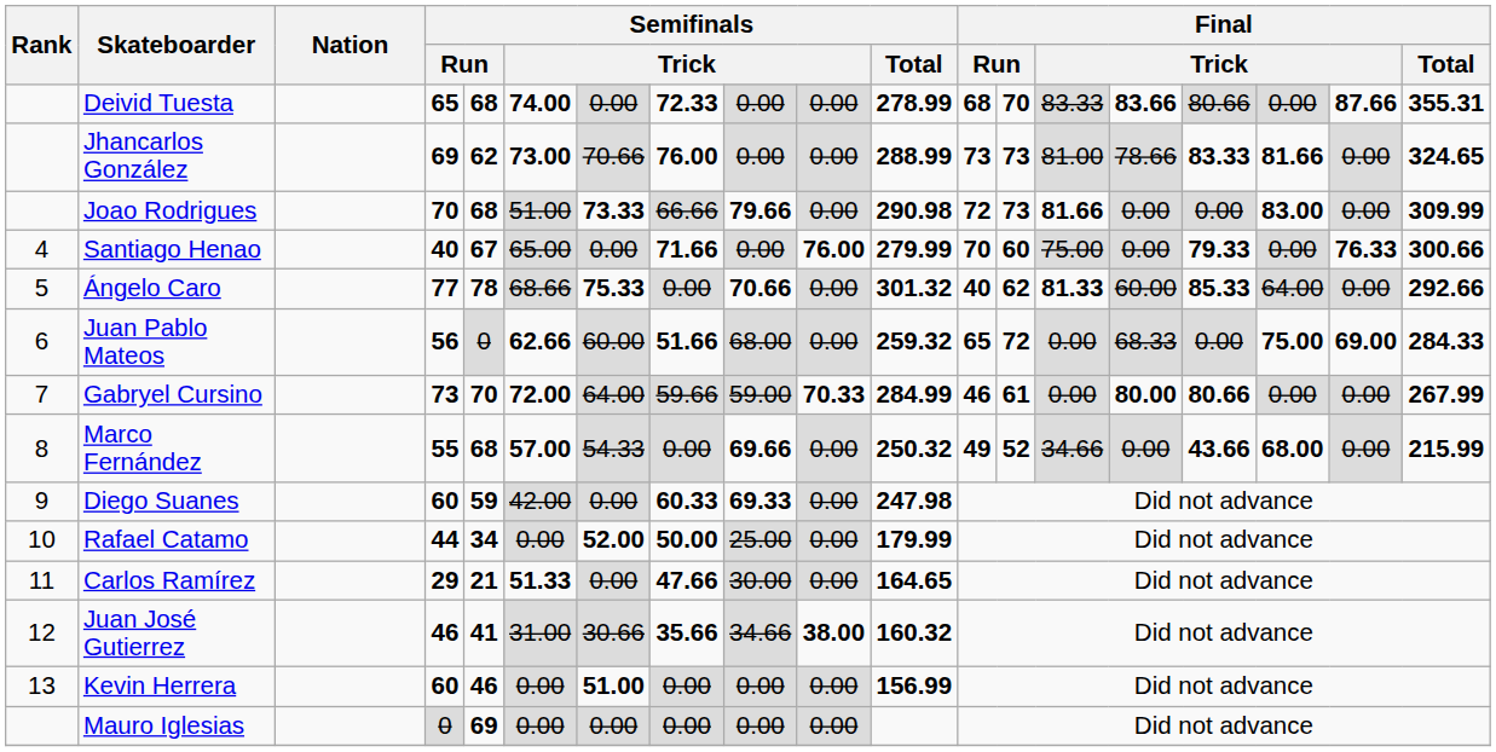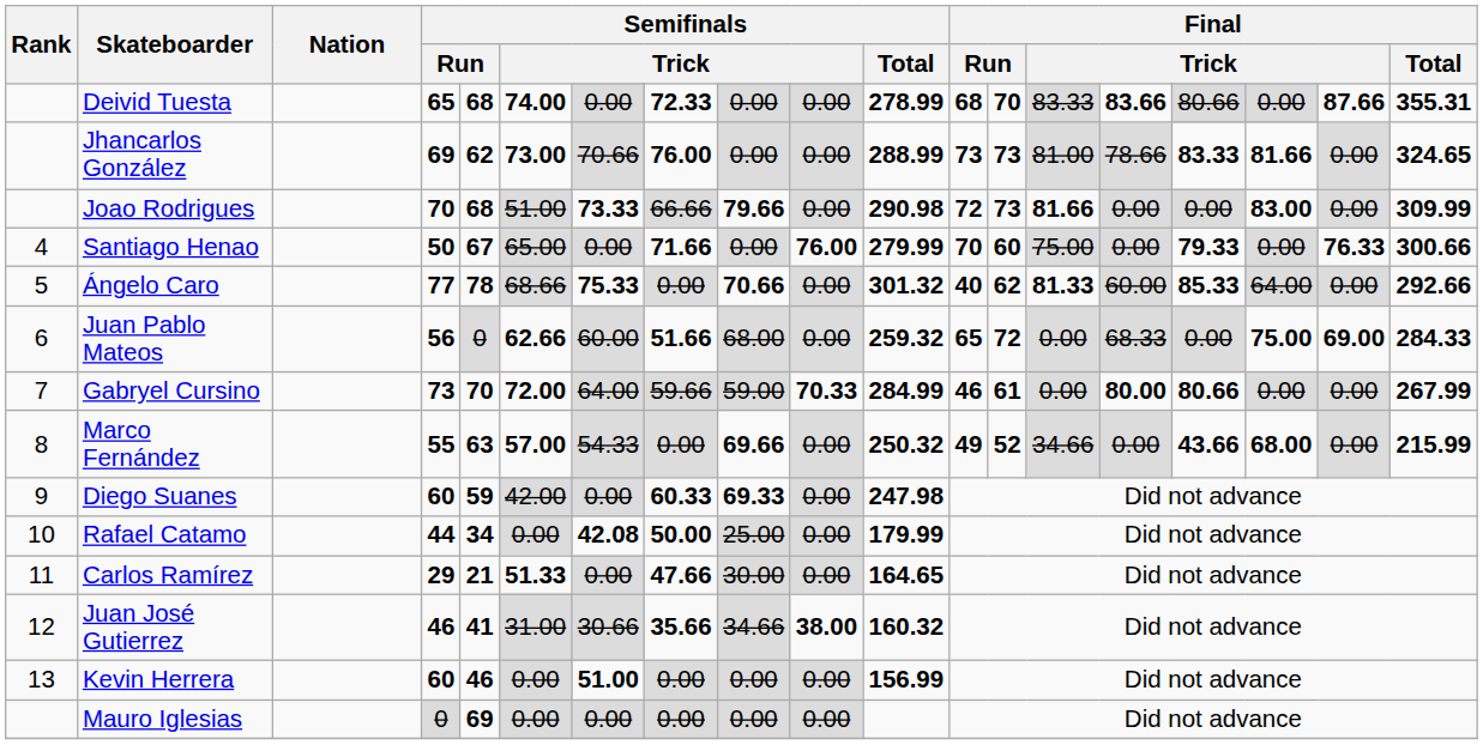 <table class="wikitable sortable" style="text-align:center">
 <tr>
 <th rowspan="2" width="30">Rank</th>
 <th rowspan="2" width="120">Skateboarder</th>
 <th rowspan="2" width="90">Nation</th>
 <th colspan="8">Semifinals</th>
 <th colspan="8">Final</th>
 </tr>
 <tr>
 <th colspan="2">Run</th>
 <th colspan="5">Trick</th>
 <th width="30">Total</th>
 <th colspan="2">Run</th>
 <th colspan="5">Trick</th>
 <th width="30">Total</th>
 </tr>
 <tr>
 <td></td>
 <td align=left><a href='#'>Deivid Tuesta</a></td>
 <td align=left></td>
 <td><strong>65</strong></td>
 <td><strong>68</strong></td>
 <td><strong>74.00</strong></td>
 <td bgcolor="gainsboro"><s>0.00</s></td>
 <td><strong>72.33</strong></td>
 <td bgcolor="gainsboro"><s>0.00</s></td>
 <td bgcolor="gainsboro"><s>0.00</s></td>
 <td><strong>278.99</strong></td>
 <td><strong>68</strong></td>
 <td><strong>70</strong></td>
 <td bgcolor="gainsboro"><s>83.33</s></td>
 <td><strong>83.66</strong></td>
 <td bgcolor="gainsboro"><s>80.66</s></td>
 <td bgcolor="gainsboro"><s>0.00</s></td>
 <td><strong>87.66</strong></td>
 <td><strong>355.31</strong></td>
 </tr>
 <tr>
 <td></td>
 <td align=left><a href='#'>Jhancarlos González</a></td>
 <td align=left></td>
 <td><strong>69</strong></td>
 <td><strong>62</strong></td>
 <td><strong>73.00</strong></td>
 <td bgcolor="gainsboro"><s>70.66</s></td>
 <td><strong>76.00</strong></td>
 <td bgcolor="gainsboro"><s>0.00</s></td>
 <td bgcolor="gainsboro"><s>0.00</s></td>
 <td><strong>288.99</strong></td>
 <td><strong>73</strong></td>
 <td><strong>73</strong></td>
 <td bgcolor="gainsboro"><s>81.00</s></td>
 <td bgcolor="gainsboro"><s>78.66</s></td>
 <td><strong>83.33</strong></td>
 <td><strong>81.66</strong></td>
 <td bgcolor="gainsboro"><s>0.00</s></td>
 <td><strong>324.65</strong></td>
 </tr>
 <tr>
 <td></td>
 <td align=left><a href='#'>Joao Rodrigues</a></td>
 <td align=left></td>
 <td><strong>70</strong></td>
 <td><strong>68</strong></td>
 <td bgcolor="gainsboro"><s>51.00</s></td>
 <td><strong>73.33</strong></td>
 <td bgcolor="gainsboro"><s>66.66</s></td>
 <td><strong>79.66</strong></td>
 <td bgcolor="gainsboro"><s>0.00</s></td>
 <td><strong>290.98</strong></td>
 <td><strong>72</strong></td>
 <td><strong>73</strong></td>
 <td><strong>81.66</strong></td>
 <td bgcolor="gainsboro"><s>0.00</s></td>
 <td bgcolor="gainsboro"><s>0.00</s></td>
 <td><strong>83.00</strong></td>
 <td bgcolor="gainsboro"><s>0.00</s></td>
 <td><strong>309.99</strong></td>
 </tr>
 <tr>
 <td>4</td>
 <td align=left><a href='#'>Santiago Henao</a></td>
 <td align=left></td>
-<td><strong>40</strong></td>
+<td><strong>50</strong></td>
 <td><strong>67</strong></td>
 <td bgcolor="gainsboro"><s>65.00</s></td>
 <td bgcolor="gainsboro"><s>0.00</s></td>
 <td><strong>71.66</strong></td>
 <td bgcolor="gainsboro"><s>0.00</s></td>
 <td><strong>76.00</strong></td>
 <td><strong>279.99</strong></td>
 <td><strong>70</strong></td>
 <td><strong>60</strong></td>
 <td bgcolor="gainsboro"><s>75.00</s></td>
 <td bgcolor="gainsboro"><s>0.00</s></td>
 <td><strong>79.33</strong></td>
 <td bgcolor="gainsboro"><s>0.00</s></td>
 <td><strong>76.33</strong></td>
 <td><strong>300.66</strong></td>
 </tr>
 <tr>
 <td>5</td>
 <td align=left><a href='#'>Ángelo Caro</a></td>
 <td align=left></td>
 <td><strong>77</strong></td>
 <td><strong>78</strong></td>
 <td bgcolor="gainsboro"><s>68.66</s></td>
 <td><strong>75.33</strong></td>
 <td bgcolor="gainsboro"><s>0.00</s></td>
 <td><strong>70.66</strong></td>
 <td bgcolor="gainsboro"><s>0.00</s></td>
 <td><strong>301.32</strong></td>
 <td><strong>40</strong></td>
 <td><strong>62</strong></td>
 <td><strong>81.33</strong></td>
 <td bgcolor="gainsboro"><s>60.00</s></td>
 <td><strong>85.33</strong></td>
 <td bgcolor="gainsboro"><s>64.00</s></td>
 <td bgcolor="gainsboro"><s>0.00</s></td>
 <td><strong>292.66</strong></td>
 </tr>
 <tr>
 <td>6</td>
 <td align=left><a href='#'>Juan Pablo Mateos</a></td>
 <td align=left></td>
 <td><strong>56</strong></td>
 <td bgcolor="gainsboro"><s>0</s></td>
 <td><strong>62.66</strong></td>
 <td bgcolor="gainsboro"><s>60.00</s></td>
 <td><strong>51.66</strong></td>
 <td bgcolor="gainsboro"><s>68.00</s></td>
 <td bgcolor="gainsboro"><s>0.00</s></td>
 <td><strong>259.32</strong></td>
 <td><strong>65</strong></td>
 <td><strong>72</strong></td>
 <td bgcolor="gainsboro"><s>0.00</s></td>
 <td bgcolor="gainsboro"><s>68.33</s></td>
 <td bgcolor="gainsboro"><s>0.00</s></td>
 <td><strong>75.00</strong></td>
 <td><strong>69.00</strong></td>
 <td><strong>284.33</strong></td>
 </tr>
 <tr>
 <td>7</td>
 <td align=left><a href='#'>Gabryel Cursino</a></td>
 <td align=left></td>
 <td><strong>73</strong></td>
 <td><strong>70</strong></td>
 <td><strong>72.00</strong></td>
 <td bgcolor="gainsboro"><s>64.00</s></td>
 <td bgcolor="gainsboro"><s>59.66</s></td>
 <td bgcolor="gainsboro"><s>59.00</s></td>
 <td><strong>70.33</strong></td>
 <td><strong>284.99</strong></td>
 <td><strong>46</strong></td>
 <td><strong>61</strong></td>
 <td bgcolor="gainsboro"><s>0.00</s></td>
 <td><strong>80.00</strong></td>
 <td><strong>80.66</strong></td>
 <td bgcolor="gainsboro"><s>0.00</s></td>
 <td bgcolor="gainsboro"><s>0.00</s></td>
 <td><strong>267.99</strong></td>
 </tr>
 <tr>
 <td>8</td>
 <td align=left><a href='#'>Marco Fernández</a></td>
 <td align=left></td>
 <td><strong>55</strong></td>
-<td><strong>68</strong></td>
+<td><strong>63</strong></td>
 <td><strong>57.00</strong></td>
 <td bgcolor="gainsboro"><s>54.33</s></td>
 <td bgcolor="gainsboro"><s>0.00</s></td>
 <td><strong>69.66</strong></td>
 <td bgcolor="gainsboro"><s>0.00</s></td>
 <td><strong>250.32</strong></td>
 <td><strong>49</strong></td>
 <td><strong>52</strong></td>
 <td bgcolor="gainsboro"><s>34.66</s></td>
 <td bgcolor="gainsboro"><s>0.00</s></td>
 <td><strong>43.66</strong></td>
 <td><strong>68.00</strong></td>
 <td bgcolor="gainsboro"><s>0.00</s></td>
 <td><strong>215.99</strong></td>
 </tr>
 <tr>
 <td>9</td>
 <td align=left><a href='#'>Diego Suanes</a></td>
 <td align=left></td>
 <td><strong>60</strong></td>
 <td><strong>59</strong></td>
 <td bgcolor="gainsboro"><s>42.00</s></td>
 <td bgcolor="gainsboro"><s>0.00</s></td>
 <td><strong>60.33</strong></td>
 <td><strong>69.33</strong></td>
 <td bgcolor="gainsboro"><s>0.00</s></td>
 <td><strong>247.98</strong></td>
 <td colspan="8">Did not advance</td>
 </tr>
 <tr>
 <td>10</td>
 <td align=left><a href='#'>Rafael Catamo</a></td>
 <td align=left></td>
 <td><strong>44</strong></td>
 <td><strong>34</strong></td>
 <td bgcolor="gainsboro"><s>0.00</s></td>
-<td><strong>52.00</strong></td>
+<td><strong>42.08</strong></td>
 <td><strong>50.00</strong></td>
 <td bgcolor="gainsboro"><s>25.00</s></td>
 <td bgcolor="gainsboro"><s>0.00</s></td>
 <td><strong>179.99</strong></td>
 <td colspan="8">Did not advance</td>
 </tr>
 <tr>
 <td>11</td>
 <td align=left><a href='#'>Carlos Ramírez</a></td>
 <td align=left></td>
 <td><strong>29</strong></td>
 <td><strong>21</strong></td>
 <td><strong>51.33</strong></td>
 <td bgcolor="gainsboro"><s>0.00</s></td>
 <td><strong>47.66</strong></td>
 <td bgcolor="gainsboro"><s>30.00</s></td>
 <td bgcolor="gainsboro"><s>0.00</s></td>
 <td><strong>164.65</strong></td>
 <td colspan="8">Did not advance</td>
 </tr>
 <tr>
 <td>12</td>
 <td align=left><a href='#'>Juan José Gutierrez</a></td>
 <td align=left></td>
 <td><strong>46</strong></td>
 <td><strong>41</strong></td>
 <td bgcolor="gainsboro"><s>31.00</s></td>
 <td bgcolor="gainsboro"><s>30.66</s></td>
 <td><strong>35.66</strong></td>
 <td bgcolor="gainsboro"><s>34.66</s></td>
 <td><strong>38.00</strong></td>
 <td><strong>160.32</strong></td>
 <td colspan="8">Did not advance</td>
 </tr>
 <tr>
 <td>13</td>
 <td align=left><a href='#'>Kevin Herrera</a></td>
 <td align=left></td>
 <td><strong>60</strong></td>
 <td><strong>46</strong></td>
 <td bgcolor="gainsboro"><s>0.00</s></td>
 <td><strong>51.00</strong></td>
 <td bgcolor="gainsboro"><s>0.00</s></td>
 <td bgcolor="gainsboro"><s>0.00</s></td>
 <td bgcolor="gainsboro"><s>0.00</s></td>
 <td><strong>156.99</strong></td>
 <td colspan="8">Did not advance</td>
 </tr>
 <tr>
 <td></td>
 <td align=left><a href='#'>Mauro Iglesias</a></td>
 <td align=left></td>
 <td bgcolor="gainsboro"><s>0</s></td>
 <td><strong>69</strong></td>
 <td bgcolor="gainsboro"><s>0.00</s></td>
 <td bgcolor="gainsboro"><s>0.00</s></td>
 <td bgcolor="gainsboro"><s>0.00</s></td>
 <td bgcolor="gainsboro"><s>0.00</s></td>
 <td bgcolor="gainsboro"><s>0.00</s></td>
 <td></td>
 <td colspan="8">Did not advance</td>
 </tr>
 <tr>
 </tr>
 </table>
